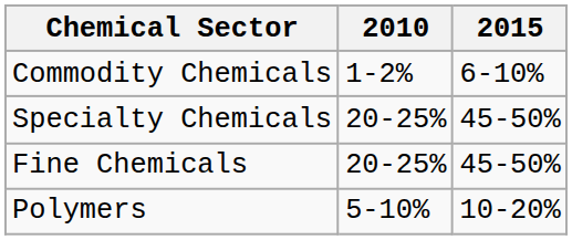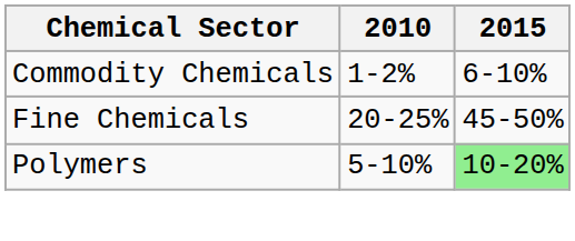 <table class="wikitable">
 <tr>
 <th><strong>Chemical Sector</strong></th>
 <th>2010</th>
 <th>2015</th>
 </tr>
 <tr>
 <td>Commodity Chemicals</td>
 <td>1-2%</td>
 <td>6-10%</td>
 </tr>
 <tr>
-<td>Specialty Chemicals</td>
-<td>20-25%</td>
-<td>45-50%</td>
-</tr>
-<tr>
 <td>Fine Chemicals</td>
 <td>20-25%</td>
 <td>45-50%</td>
 </tr>
 <tr>
 <td>Polymers</td>
 <td>5-10%</td>
-<td>10-20%</td>
+<td style="background: lightgreen;">10-20%</td>
 </tr>
 </table>
